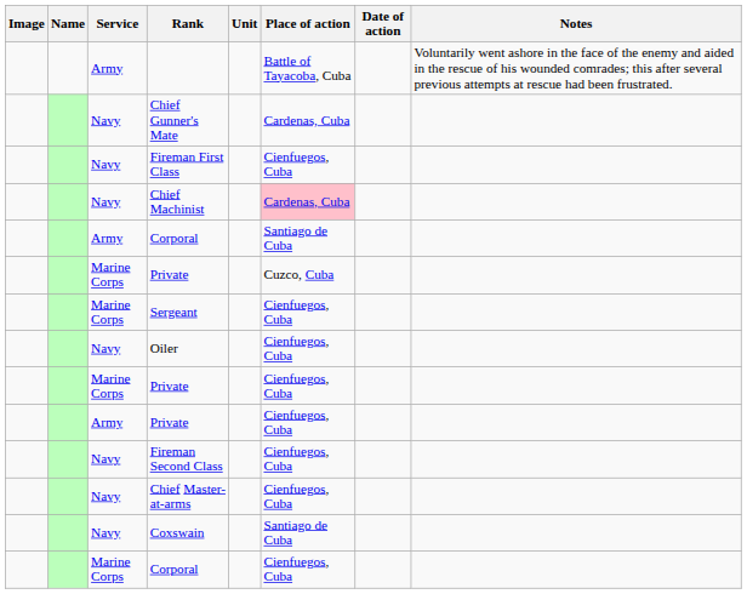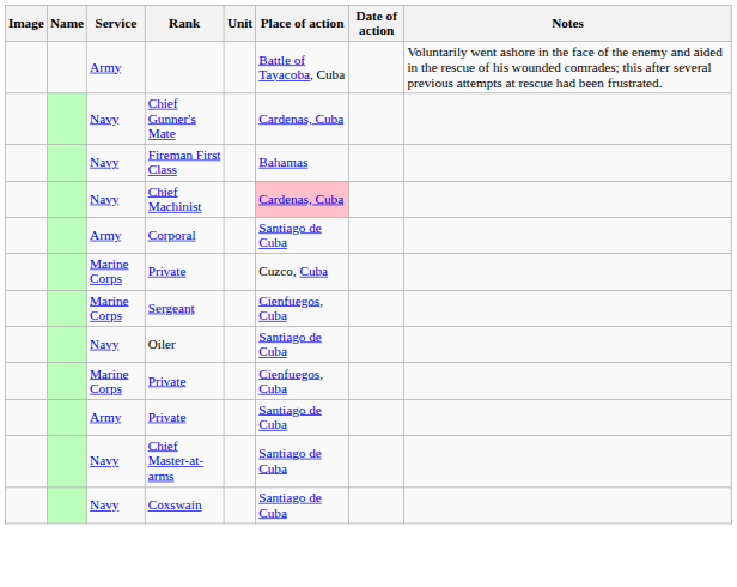 <table class="wikitable sortable">
 <tr>
 <th class="unsortable">Image</th>
 <th>Name</th>
 <th>Service</th>
 <th>Rank</th>
 <th>Unit</th>
 <th>Place of action</th>
 <th>Date of action</th>
 <th class="unsortable">Notes</th>
 </tr>
 <tr>
 <td></td>
 <td></td>
 <td><a href='#'>Army</a></td>
 <td></td>
 <td></td>
 <td><a href='#'>Battle of Tayacoba</a>, Cuba</td>
 <td></td>
 <td>Voluntarily went ashore in the face of the enemy and aided in the rescue of his wounded comrades; this after several previous attempts at rescue had been frustrated.</td>
 </tr>
 <tr>
 <td></td>
 <td style="background:#bfb;"></td>
 <td><a href='#'>Navy</a></td>
 <td><a href='#'>Chief</a> <a href='#'>Gunner's Mate</a></td>
 <td></td>
 <td><a href='#'>Cardenas, Cuba</a></td>
 <td></td>
 <td></td>
 </tr>
 <tr>
 <td></td>
 <td style="background:#bfb;"></td>
 <td><a href='#'>Navy</a></td>
 <td><a href='#'>Fireman First Class</a></td>
 <td></td>
-<td><a href='#'>Cienfuegos</a>, <a href='#'>Cuba</a></td>
+<td><a href='#'>Bahamas</a></td>
 <td></td>
 <td></td>
 </tr>
 <tr>
 <td></td>
 <td style="background:#bfb;"></td>
 <td><a href='#'>Navy</a></td>
 <td><a href='#'>Chief</a> <a href='#'>Machinist</a></td>
 <td></td>
 <td style="background: pink;"><a href='#'>Cardenas, Cuba</a></td>
 <td></td>
 <td></td>
 </tr>
 <tr>
 <td></td>
 <td style="background:#bfb;"></td>
 <td><a href='#'>Army</a></td>
 <td><a href='#'>Corporal</a></td>
 <td></td>
 <td><a href='#'>Santiago de Cuba</a></td>
 <td></td>
 <td></td>
 </tr>
 <tr>
 <td></td>
 <td style="background:#bfb;"></td>
 <td><a href='#'>Marine Corps</a></td>
 <td><a href='#'>Private</a></td>
 <td></td>
 <td>Cuzco, <a href='#'>Cuba</a></td>
 <td></td>
 <td></td>
 </tr>
 <tr>
 <td></td>
 <td style="background:#bfb;"></td>
 <td><a href='#'>Marine Corps</a></td>
 <td><a href='#'>Sergeant</a></td>
 <td></td>
 <td><a href='#'>Cienfuegos</a>, <a href='#'>Cuba</a></td>
 <td></td>
 <td></td>
 </tr>
 <tr>
 <td></td>
 <td style="background:#bfb;"></td>
 <td><a href='#'>Navy</a></td>
 <td>Oiler</td>
 <td></td>
-<td><a href='#'>Cienfuegos</a>, <a href='#'>Cuba</a></td>
+<td><a href='#'>Santiago de Cuba</a></td>
 <td></td>
 <td></td>
 </tr>
 <tr>
 <td></td>
 <td style="background:#bfb;"></td>
 <td><a href='#'>Marine Corps</a></td>
 <td><a href='#'>Private</a></td>
 <td></td>
 <td><a href='#'>Cienfuegos</a>, <a href='#'>Cuba</a></td>
 <td></td>
 <td></td>
 </tr>
 <tr>
 <td></td>
 <td style="background:#bfb;"></td>
 <td><a href='#'>Army</a></td>
 <td><a href='#'>Private</a></td>
 <td></td>
-<td><a href='#'>Cienfuegos</a>, <a href='#'>Cuba</a></td>
-<td></td>
-<td></td>
-</tr>
-<tr>
-<td></td>
-<td style="background:#bfb;"></td>
-<td><a href='#'>Navy</a></td>
-<td><a href='#'>Fireman Second Class</a></td>
-<td></td>
-<td><a href='#'>Cienfuegos</a>, <a href='#'>Cuba</a></td>
+<td><a href='#'>Santiago de Cuba</a></td>
 <td></td>
 <td></td>
 </tr>
 <tr>
 <td></td>
 <td style="background:#bfb;"></td>
 <td><a href='#'>Navy</a></td>
 <td><a href='#'>Chief</a> <a href='#'>Master-at-arms</a></td>
 <td></td>
-<td><a href='#'>Cienfuegos</a>, <a href='#'>Cuba</a></td>
+<td><a href='#'>Santiago de Cuba</a></td>
 <td></td>
 <td></td>
 </tr>
 <tr>
 <td></td>
 <td style="background:#bfb;"></td>
 <td><a href='#'>Navy</a></td>
 <td><a href='#'>Coxswain</a></td>
 <td></td>
 <td><a href='#'>Santiago de Cuba</a></td>
 <td></td>
 <td></td>
 </tr>
-<tr>
-<td></td>
-<td style="background:#bfb;"></td>
-<td><a href='#'>Marine Corps</a></td>
-<td><a href='#'>Corporal</a></td>
-<td></td>
-<td><a href='#'>Cienfuegos</a>, <a href='#'>Cuba</a></td>
-<td></td>
-<td></td>
-</tr>
 </table>
